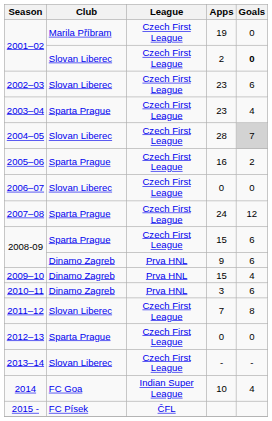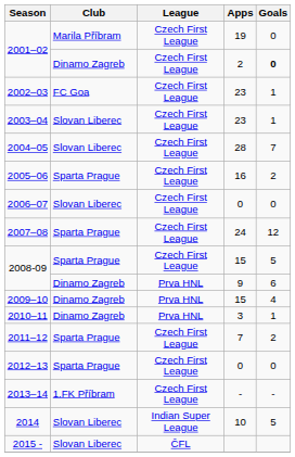 <table class="wikitable" style="font-size:95%; text-align: center;">
 <tr>
 <th width="60">Season</th>
 <th width="120">Club</th>
 <th width="120">League</th>
 <th width="40">Apps</th>
 <th width="40">Goals</th>
 </tr>
 <tr>
 <td rowspan=2><a href='#'>2001–02</a></td>
 <td align="left"><a href='#'>Marila Příbram</a></td>
 <td><a href='#'>Czech First League</a></td>
 <td>19</td>
 <td>0</td>
 </tr>
 <tr>
-<td align="left"><a href='#'>Slovan Liberec</a></td>
+<td align="left"><a href='#'>Dinamo Zagreb</a></td>
 <td><a href='#'>Czech First League</a></td>
 <td>2</td>
 <td><strong>0</strong></td>
 </tr>
 <tr>
 <td><a href='#'>2002–03</a></td>
+<td align="left"><a href='#'>FC Goa</a></td>
+<td><a href='#'>Czech First League</a></td>
+<td>23</td>
+<td>1</td>
+</tr>
+<tr>
+<td><a href='#'>2003–04</a></td>
 <td align="left"><a href='#'>Slovan Liberec</a></td>
 <td><a href='#'>Czech First League</a></td>
 <td>23</td>
-<td>6</td>
-</tr>
-<tr>
-<td><a href='#'>2003–04</a></td>
-<td align="left"><a href='#'>Sparta Prague</a></td>
-<td><a href='#'>Czech First League</a></td>
-<td>23</td>
-<td>4</td>
+<td>1</td>
 </tr>
 <tr>
 <td><a href='#'>2004–05</a></td>
 <td align="left"><a href='#'>Slovan Liberec</a></td>
 <td><a href='#'>Czech First League</a></td>
 <td>28</td>
-<td style="background: lightgrey;">7</td>
+<td>7</td>
 </tr>
 <tr>
 <td><a href='#'>2005–06</a></td>
 <td align="left"><a href='#'>Sparta Prague</a></td>
 <td><a href='#'>Czech First League</a></td>
 <td>16</td>
 <td>2</td>
 </tr>
 <tr>
 <td><a href='#'>2006–07</a></td>
 <td align="left"><a href='#'>Slovan Liberec</a></td>
 <td><a href='#'>Czech First League</a></td>
 <td>0</td>
 <td>0</td>
 </tr>
 <tr>
 <td><a href='#'>2007–08</a></td>
 <td align="left"><a href='#'>Sparta Prague</a></td>
 <td><a href='#'>Czech First League</a></td>
 <td>24</td>
 <td>12</td>
 </tr>
 <tr>
 <td rowspan=2>2008-09</td>
 <td align="left"><a href='#'>Sparta Prague</a></td>
 <td><a href='#'>Czech First League</a></td>
 <td>15</td>
-<td>6</td>
+<td>5</td>
 </tr>
 <tr>
 <td align="left"><a href='#'>Dinamo Zagreb</a></td>
 <td><a href='#'>Prva HNL</a></td>
 <td>9</td>
 <td>6</td>
 </tr>
 <tr>
 <td><a href='#'>2009–10</a></td>
 <td align="left"><a href='#'>Dinamo Zagreb</a></td>
 <td><a href='#'>Prva HNL</a></td>
 <td>15</td>
 <td>4</td>
 </tr>
 <tr>
 <td><a href='#'>2010–11</a></td>
 <td align="left"><a href='#'>Dinamo Zagreb</a></td>
 <td><a href='#'>Prva HNL</a></td>
 <td>3</td>
-<td>6</td>
+<td>1</td>
 </tr>
 <tr>
 <td><a href='#'>2011–12</a></td>
-<td align="left"><a href='#'>Slovan Liberec</a></td>
+<td align="left"><a href='#'>Sparta Prague</a></td>
 <td><a href='#'>Czech First League</a></td>
 <td>7</td>
-<td>8</td>
+<td>2</td>
 </tr>
 <tr>
 <td><a href='#'>2012–13</a></td>
 <td align="left"><a href='#'>Sparta Prague</a></td>
 <td><a href='#'>Czech First League</a></td>
 <td>0</td>
 <td>0</td>
 </tr>
 <tr>
 <td><a href='#'>2013–14</a></td>
-<td align="left"><a href='#'>Slovan Liberec</a></td>
+<td align="left"><a href='#'>1.FK Příbram</a></td>
 <td><a href='#'>Czech First League</a></td>
 <td>-</td>
 <td>-</td>
 </tr>
 <tr>
 <td><a href='#'>2014</a></td>
-<td align="left"><a href='#'>FC Goa</a></td>
+<td align="left"><a href='#'>Slovan Liberec</a></td>
 <td><a href='#'>Indian Super League</a></td>
 <td>10</td>
-<td>4</td>
+<td>5</td>
 </tr>
 <tr>
 <td><a href='#'>2015 -</a></td>
-<td align="left"><a href='#'>FC Písek</a></td>
+<td align="left"><a href='#'>Slovan Liberec</a></td>
 <td><a href='#'>ČFL</a></td>
 <td></td>
 <td></td>
 </tr>
 <tr>
 </tr>
 </table>
